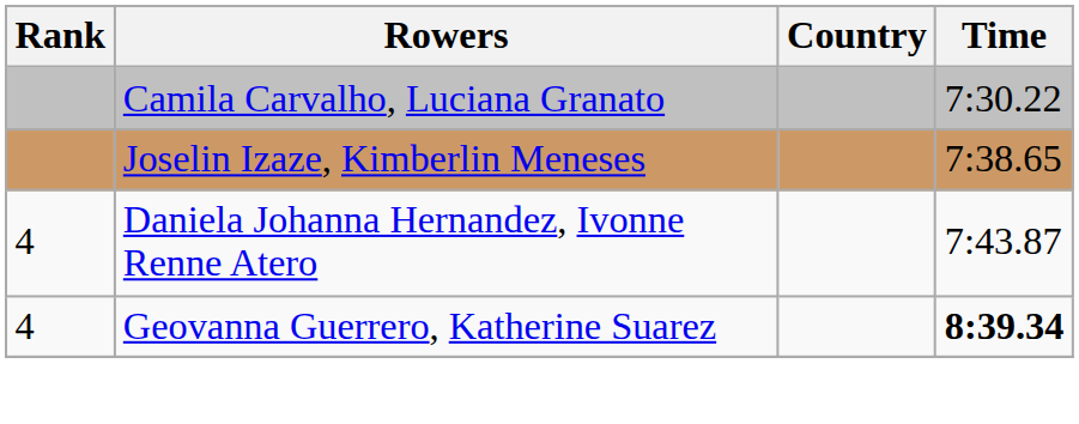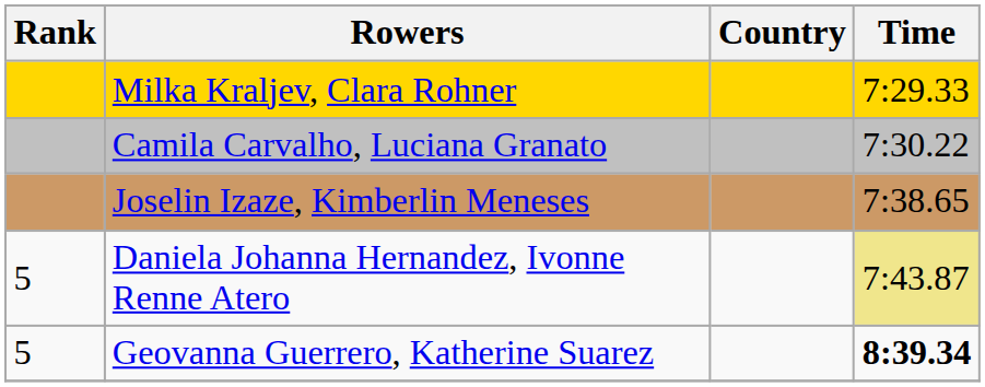 <table class="wikitable" width=50%>
 <tr>
 <th>Rank</th>
 <th>Rowers</th>
 <th>Country</th>
 <th>Time</th>
+</tr>
+<tr bgcolor=gold>
+<td></td>
+<td><a href='#'>Milka Kraljev</a>, <a href='#'>Clara Rohner</a></td>
+<td></td>
+<td>7:29.33</td>
 </tr>
 <tr bgcolor=silver>
 <td></td>
 <td><a href='#'>Camila Carvalho</a>, <a href='#'>Luciana Granato</a></td>
 <td></td>
 <td>7:30.22</td>
 </tr>
 <tr bgcolor=cc9966>
 <td></td>
 <td><a href='#'>Joselin Izaze</a>, <a href='#'>Kimberlin Meneses</a></td>
 <td></td>
 <td>7:38.65</td>
 </tr>
 <tr>
-<td>4</td>
+<td>5</td>
 <td><a href='#'>Daniela Johanna Hernandez</a>, <a href='#'>Ivonne Renne Atero</a></td>
 <td></td>
-<td>7:43.87</td>
+<td style="background: khaki;">7:43.87</td>
 </tr>
 <tr>
-<td>4</td>
+<td>5</td>
 <td><a href='#'>Geovanna Guerrero</a>, <a href='#'>Katherine Suarez</a></td>
 <td></td>
 <td><strong>8:39.34</strong></td>
 </tr>
 <tr>
 </tr>
 </table>
